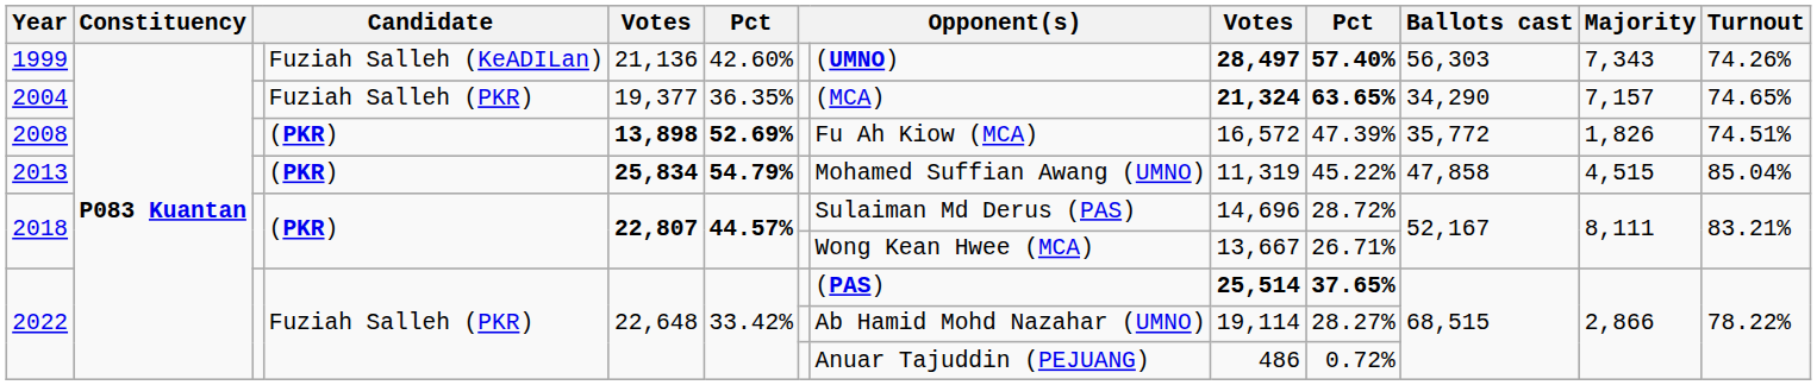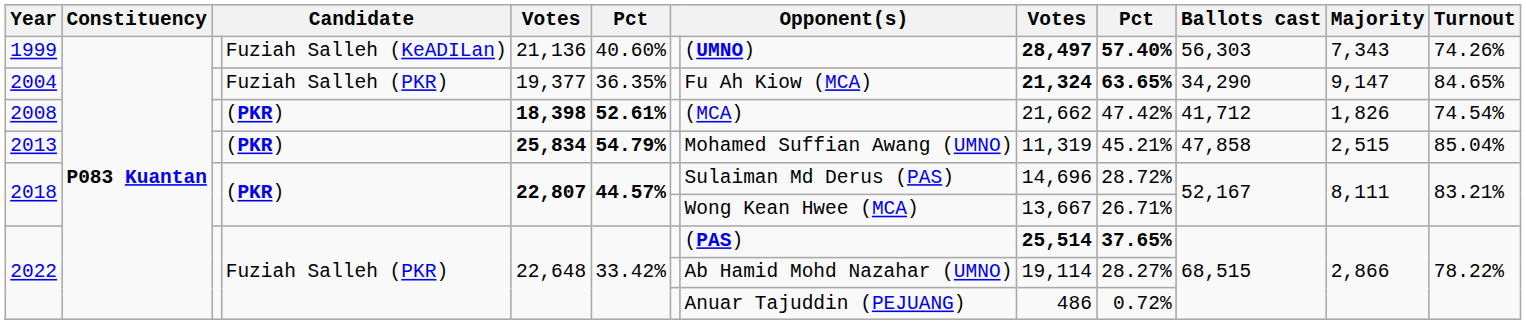 <table class="wikitable" style="margin:0.5em ; font-size:95%">
 <tr>
 <th>Year</th>
 <th>Constituency</th>
 <th colspan=2>Candidate</th>
 <th>Votes</th>
 <th>Pct</th>
 <th colspan=2>Opponent(s)</th>
 <th>Votes</th>
 <th>Pct</th>
 <th>Ballots cast</th>
 <th>Majority</th>
 <th>Turnout</th>
 </tr>
 <tr>
 <td><a href='#'>1999</a></td>
 <td rowspan=9><strong>P083 <a href='#'>Kuantan</a></strong></td>
 <td></td>
 <td>Fuziah Salleh (<a href='#'>KeADILan</a>)</td>
 <td align="right">21,136</td>
-<td>42.60%</td>
+<td>40.60%</td>
 <td></td>
 <td> (<a href='#'><strong>UMNO</strong></a>)</td>
 <td align="right"><strong>28,497</strong></td>
 <td><strong>57.40%</strong></td>
 <td>56,303</td>
 <td>7,343</td>
 <td>74.26%</td>
 </tr>
 <tr>
 <td><a href='#'>2004</a></td>
 <td></td>
 <td>Fuziah Salleh (<a href='#'>PKR</a>)</td>
 <td align="right">19,377</td>
 <td>36.35%</td>
 <td></td>
-<td> (<a href='#'>MCA</a>)</td>
+<td>Fu Ah Kiow (<a href='#'>MCA</a>)</td>
 <td align="right"><strong>21,324</strong></td>
 <td><strong>63.65%</strong></td>
 <td>34,290</td>
-<td>7,157</td>
-<td>74.65%</td>
+<td>9,147</td>
+<td>84.65%</td>
 </tr>
 <tr>
 <td><a href='#'>2008</a></td>
 <td></td>
 <td> (<a href='#'><strong>PKR</strong></a>)</td>
-<td align="right"><strong>13,898</strong></td>
-<td><strong>52.69%</strong></td>
+<td align="right"><strong>18,398</strong></td>
+<td><strong>52.61%</strong></td>
 <td></td>
-<td>Fu Ah Kiow (<a href='#'>MCA</a>)</td>
-<td align="right">16,572</td>
-<td>47.39%</td>
-<td>35,772</td>
+<td> (<a href='#'>MCA</a>)</td>
+<td align="right">21,662</td>
+<td>47.42%</td>
+<td>41,712</td>
 <td>1,826</td>
-<td>74.51%</td>
+<td>74.54%</td>
 </tr>
 <tr>
 <td><a href='#'>2013</a></td>
 <td></td>
 <td> (<a href='#'><strong>PKR</strong></a>)</td>
 <td align="right"><strong>25,834</strong></td>
 <td><strong>54.79%</strong></td>
 <td></td>
 <td>Mohamed Suffian Awang (<a href='#'>UMNO</a>)</td>
 <td align="right">11,319</td>
-<td>45.22%</td>
+<td>45.21%</td>
 <td>47,858</td>
-<td>4,515</td>
+<td>2,515</td>
 <td>85.04%</td>
 </tr>
 <tr>
 <td rowspan="2"><a href='#'>2018</a></td>
 <td rowspan="2" ></td>
 <td rowspan="2"> (<a href='#'><strong>PKR</strong></a>)</td>
 <td rowspan="2" align=right><strong>22,807</strong></td>
 <td rowspan="2"><strong>44.57%</strong></td>
 <td></td>
 <td>Sulaiman Md Derus (<a href='#'>PAS</a>)</td>
 <td>14,696</td>
 <td>28.72%</td>
 <td rowspan="2">52,167</td>
 <td rowspan="2">8,111</td>
 <td rowspan="2">83.21%</td>
 </tr>
 <tr>
 <td></td>
 <td>Wong Kean Hwee (<a href='#'>MCA</a>)</td>
 <td>13,667</td>
 <td>26.71%</td>
 </tr>
 <tr>
 <td rowspan=3><a href='#'>2022</a></td>
 <td rowspan=3 ></td>
 <td rowspan=3>Fuziah Salleh (<a href='#'>PKR</a>)</td>
 <td rowspan=3 align="right">22,648</td>
 <td rowspan=3>33.42%</td>
 <td bgcolor=></td>
 <td> (<a href='#'><strong>PAS</strong></a>)</td>
 <td align="right"><strong>25,514</strong></td>
 <td><strong>37.65%</strong></td>
 <td rowspan=3>68,515</td>
 <td rowspan=3>2,866</td>
 <td rowspan=3>78.22%</td>
 </tr>
 <tr>
 <td></td>
 <td>Ab Hamid Mohd Nazahar (<a href='#'>UMNO</a>)</td>
 <td align="right">19,114</td>
 <td>28.27%</td>
 </tr>
 <tr>
 <td bgcolor=></td>
 <td>Anuar Tajuddin (<a href='#'>PEJUANG</a>)</td>
 <td align="right">486</td>
 <td align=right>0.72%</td>
 </tr>
 </table>
